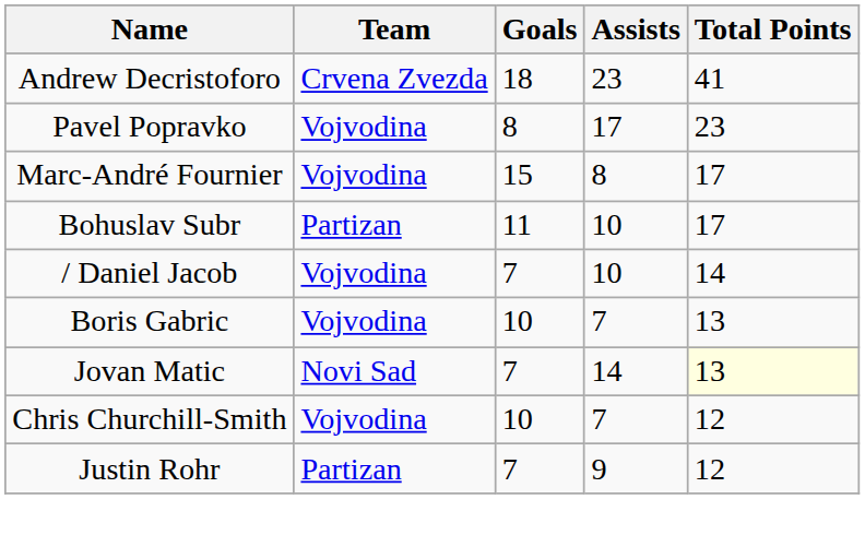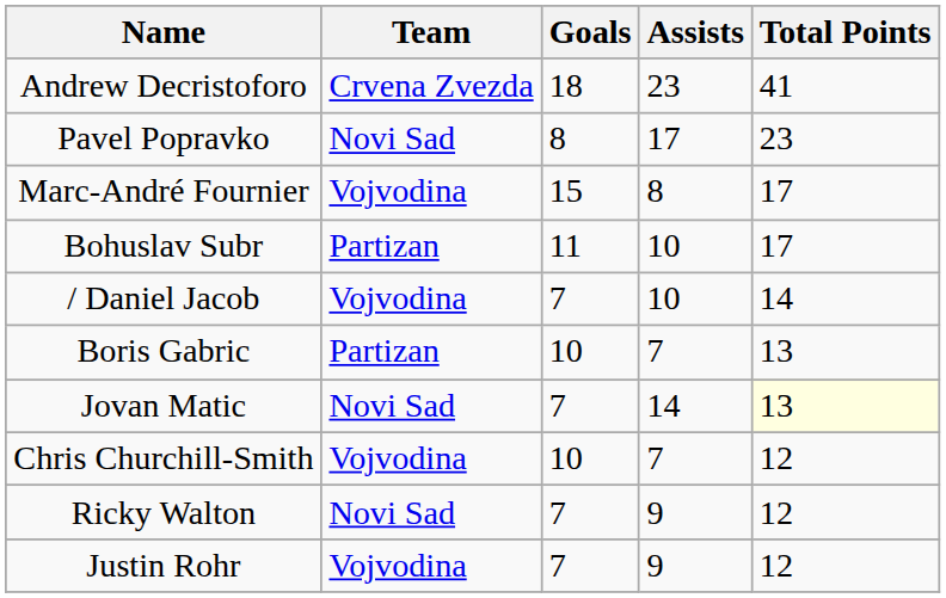 <table class=wikitable>
 <tr>
 <th>Name</th>
 <th>Team</th>
 <th>Goals</th>
 <th>Assists</th>
 <th>Total Points</th>
 </tr>
 <tr>
 <td align=center> Andrew Decristoforo</td>
 <td><a href='#'>Crvena Zvezda</a></td>
 <td>18</td>
 <td>23</td>
 <td>41</td>
 </tr>
 <tr>
 <td align=center> Pavel Popravko</td>
-<td><a href='#'>Vojvodina</a></td>
+<td><a href='#'>Novi Sad</a></td>
 <td>8</td>
 <td>17</td>
 <td>23</td>
 </tr>
 <tr>
 <td align=center> Marc-André Fournier</td>
 <td><a href='#'>Vojvodina</a></td>
 <td>15</td>
 <td>8</td>
 <td>17</td>
 </tr>
 <tr>
 <td align=center> Bohuslav Subr</td>
 <td><a href='#'>Partizan</a></td>
 <td>11</td>
 <td>10</td>
 <td>17</td>
 </tr>
 <tr>
 <td align=center>/ Daniel Jacob</td>
 <td><a href='#'>Vojvodina</a></td>
 <td>7</td>
 <td>10</td>
 <td>14</td>
 </tr>
 <tr>
 <td align=center> Boris Gabric</td>
-<td><a href='#'>Vojvodina</a></td>
+<td><a href='#'>Partizan</a></td>
 <td>10</td>
 <td>7</td>
 <td>13</td>
 </tr>
 <tr>
 <td align=center> Jovan Matic</td>
 <td><a href='#'>Novi Sad</a></td>
 <td>7</td>
 <td>14</td>
 <td style="background: lightyellow;">13</td>
 </tr>
 <tr>
 <td align=center> Chris Churchill-Smith</td>
 <td><a href='#'>Vojvodina</a></td>
 <td>10</td>
 <td>7</td>
 <td>12</td>
 </tr>
 <tr>
+<td align=center> Ricky Walton</td>
+<td><a href='#'>Novi Sad</a></td>
+<td>7</td>
+<td>9</td>
+<td>12</td>
+</tr>
+<tr>
 <td align=center> Justin Rohr</td>
-<td><a href='#'>Partizan</a></td>
+<td><a href='#'>Vojvodina</a></td>
 <td>7</td>
 <td>9</td>
 <td>12</td>
 </tr>
 </table>
